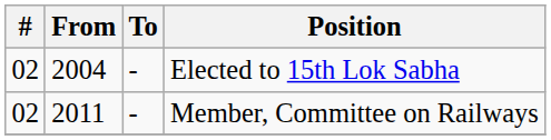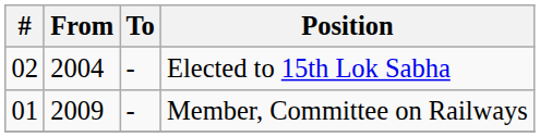 <table class="wikitable sortable">
 <tr>
 <th>#</th>
 <th>From</th>
 <th>To</th>
 <th>Position</th>
 </tr>
 <tr>
 <td>02</td>
 <td>2004</td>
 <td>-</td>
 <td>Elected to <a href='#'>15th Lok Sabha</a></td>
 </tr>
 <tr>
-<td>02</td>
-<td>2011</td>
+<td>01</td>
+<td>2009</td>
 <td>-</td>
 <td>Member, Committee on Railways</td>
 </tr>
 <tr>
 </tr>
 </table>
